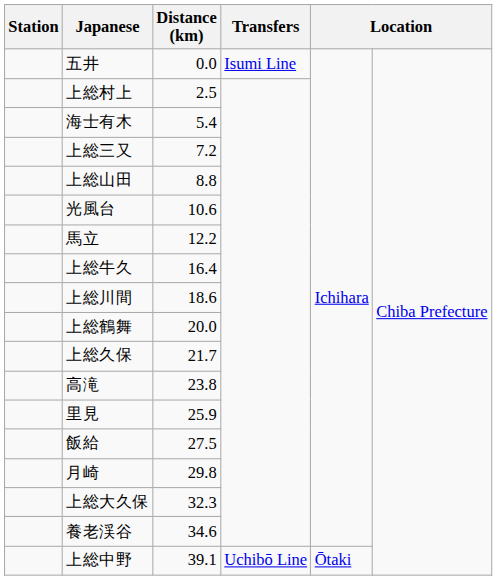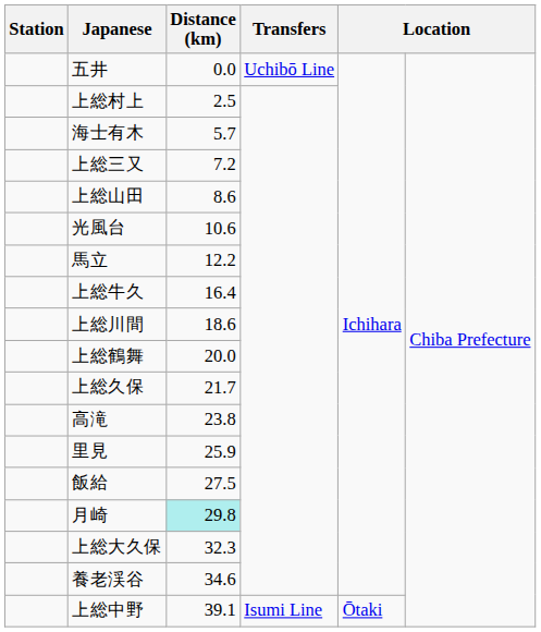 <table class=wikitable>
 <tr>
 <th>Station</th>
 <th>Japanese</th>
 <th>Distance<br>(km)</th>
 <th>Transfers</th>
 <th colspan=2>Location</th>
 </tr>
 <tr>
 <td></td>
 <td>五井</td>
 <td align=right>0.0</td>
-<td><a href='#'>Isumi Line</a></td>
+<td><a href='#'>Uchibō Line</a></td>
 <td rowspan=17><a href='#'>Ichihara</a></td>
 <td rowspan=18><a href='#'>Chiba Prefecture</a></td>
 </tr>
 <tr>
 <td></td>
 <td>上総村上</td>
 <td align=right>2.5</td>
 <td rowspan=16> </td>
 </tr>
 <tr>
 <td></td>
 <td>海士有木</td>
-<td align=right>5.4</td>
+<td align=right>5.7</td>
 </tr>
 <tr>
 <td></td>
 <td>上総三又</td>
 <td align=right>7.2</td>
 </tr>
 <tr>
 <td></td>
 <td>上総山田</td>
-<td align=right>8.8</td>
+<td align=right>8.6</td>
 </tr>
 <tr>
 <td></td>
 <td>光風台</td>
 <td align=right>10.6</td>
 </tr>
 <tr>
 <td></td>
 <td>馬立</td>
 <td align=right>12.2</td>
 </tr>
 <tr>
 <td></td>
 <td>上総牛久</td>
 <td align=right>16.4</td>
 </tr>
 <tr>
 <td></td>
 <td>上総川間</td>
 <td align=right>18.6</td>
 </tr>
 <tr>
 <td></td>
 <td>上総鶴舞</td>
 <td align=right>20.0</td>
 </tr>
 <tr>
 <td></td>
 <td>上総久保</td>
 <td align=right>21.7</td>
 </tr>
 <tr>
 <td></td>
 <td>高滝</td>
 <td align=right>23.8</td>
 </tr>
 <tr>
 <td></td>
 <td>里見</td>
 <td align=right>25.9</td>
 </tr>
 <tr>
 <td></td>
 <td>飯給</td>
 <td align=right>27.5</td>
 </tr>
 <tr>
 <td></td>
 <td>月崎</td>
-<td align=right>29.8</td>
+<td align=right style="background: paleturquoise;">29.8</td>
 </tr>
 <tr>
 <td></td>
 <td>上総大久保</td>
 <td align=right>32.3</td>
 </tr>
 <tr>
 <td></td>
 <td>養老渓谷</td>
 <td align=right>34.6</td>
 </tr>
 <tr>
 <td></td>
 <td>上総中野</td>
 <td align=right>39.1</td>
-<td><a href='#'>Uchibō Line</a></td>
+<td><a href='#'>Isumi Line</a></td>
 <td><a href='#'>Ōtaki</a></td>
 </tr>
 </table>
